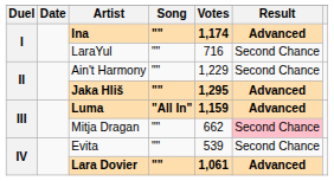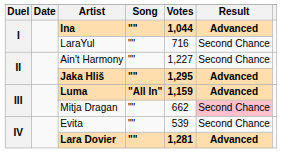 <table class="sortable wikitable" style="margin: 1em auto 1em auto; text-align:center">
 <tr>
 </tr>
 <tr>
 <th scope="col" class="unsortable">Duel</th>
 <th scope="col" class="unsortable">Date</th>
 <th scope="col">Artist</th>
 <th scope="col">Song</th>
 <th scope="col">Votes</th>
 <th scope="col">Result</th>
 <th scope="col" class="unsortable"></th>
 </tr>
 <tr>
 <th scope="row" rowspan="2">I</th>
 <td rowspan="2"></td>
 <td style="font-weight:bold; background:navajowhite;" align="left">Ina</td>
 <td style="font-weight:bold; background:navajowhite;" align="left">""</td>
-<td style="font-weight:bold; background:navajowhite;">1,174</td>
+<td style="font-weight:bold; background:navajowhite;">1,044</td>
 <td style="font-weight:bold; background:navajowhite;">Advanced</td>
 <td rowspan="2" align="center"></td>
 </tr>
 <tr>
 <td align="left">LaraYul</td>
 <td align="left">""</td>
 <td>716</td>
 <td>Second Chance</td>
 </tr>
 <tr>
 <th scope="row" rowspan="2">II</th>
 <td rowspan="2"></td>
 <td align="left">Ain't Harmony</td>
 <td align="left">""</td>
-<td>1,229</td>
+<td>1,227</td>
 <td>Second Chance</td>
 <td rowspan="2" align="center"></td>
 </tr>
 <tr>
 <td style="font-weight:bold; background:navajowhite;" align="left">Jaka Hliš</td>
 <td style="font-weight:bold; background:navajowhite;" align="left">""</td>
 <td style="font-weight:bold; background:navajowhite;">1,295</td>
 <td style="font-weight:bold; background:navajowhite;">Advanced</td>
 </tr>
 <tr>
 <th scope="row" rowspan="2">III</th>
 <td rowspan="2"></td>
 <td style="font-weight:bold; background:navajowhite;" align="left">Luma</td>
 <td style="font-weight:bold; background:navajowhite;" align="left">"All In"</td>
 <td style="font-weight:bold; background:navajowhite;">1,159</td>
 <td style="font-weight:bold; background:navajowhite;">Advanced</td>
 <td rowspan="2" align="center"></td>
 </tr>
 <tr>
 <td align="left">Mitja Dragan</td>
 <td align="left">""</td>
 <td>662</td>
 <td style="background: pink;">Second Chance</td>
 </tr>
 <tr>
 <th scope="row" rowspan="2">IV</th>
 <td rowspan="2"></td>
 <td align="left">Evita</td>
 <td align="left">""</td>
 <td>539</td>
 <td>Second Chance</td>
 <td rowspan="2" align="center"></td>
 </tr>
 <tr>
 <td style="font-weight:bold; background:navajowhite;" align="left">Lara Dovier</td>
 <td style="font-weight:bold; background:navajowhite;" align="left">""</td>
-<td style="font-weight:bold; background:navajowhite;">1,061</td>
+<td style="font-weight:bold; background:navajowhite;">1,281</td>
 <td style="font-weight:bold; background:navajowhite;">Advanced</td>
 </tr>
 </table>
